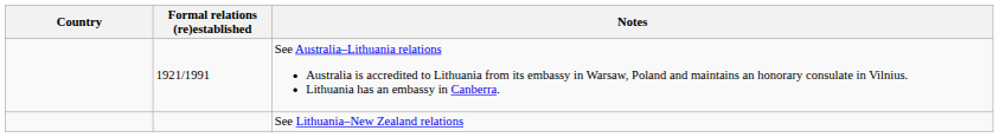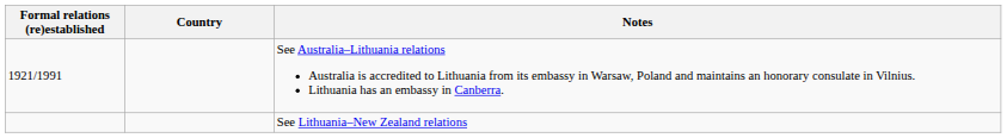 <table class="wikitable sortable" border="1" style="width:100%; margin:auto;">
 <tr>
+<th width="12%">Formal relations (re)established</th>
 <th width="15%">Country</th>
-<th width="12%">Formal relations (re)established</th>
 <th>Notes</th>
 </tr>
 <tr>
+<td>1921/1991</td>
 <td></td>
-<td>1921/1991</td>
 <td>See <a href='#'>Australia–Lithuania relations</a><br><ul><li>Australia is accredited to Lithuania from its embassy in Warsaw, Poland and maintains an honorary consulate in Vilnius.</li><li>Lithuania has an embassy in <a href='#'>Canberra</a>.</li></ul></td>
 </tr>
 <tr valign="top">
 <td></td>
 <td></td>
 <td>See <a href='#'>Lithuania–New Zealand relations</a></td>
 </tr>
 </table>
